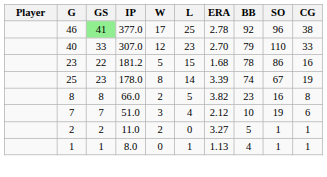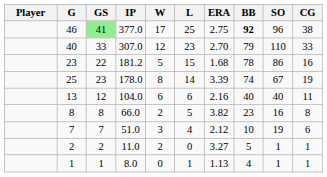 <table class="wikitable sortable">
 <tr>
 <th bgcolor="#DDDDFF" width="16%">Player</th>
 <th bgcolor="#DDDDFF" width="9%">G</th>
 <th bgcolor="#DDDDFF" width="9%">GS</th>
 <th bgcolor="#DDDDFF" width="9%">IP</th>
 <th bgcolor="#DDDDFF" width="9%">W</th>
 <th bgcolor="#DDDDFF" width="9%">L</th>
 <th bgcolor="#DDDDFF" width="9%">ERA</th>
 <th bgcolor="#DDDDFF" width="9%">BB</th>
 <th bgcolor="#DDDDFF" width="9%">SO</th>
 <th bgcolor="#DDDDFF" width="9%">CG</th>
 </tr>
 <tr align="center">
 <td></td>
 <td>46</td>
 <td style="background: lightgreen;">41</td>
 <td>377.0</td>
 <td>17</td>
 <td>25</td>
-<td>2.78</td>
-<td>92</td>
+<td>2.75</td>
+<td><strong>92</strong></td>
 <td>96</td>
 <td>38</td>
 </tr>
 <tr align="center">
 <td></td>
 <td>40</td>
 <td>33</td>
 <td>307.0</td>
 <td>12</td>
 <td>23</td>
 <td>2.70</td>
 <td>79</td>
 <td>110</td>
 <td>33</td>
 </tr>
 <tr align="center">
 <td></td>
 <td>23</td>
 <td>22</td>
 <td>181.2</td>
 <td>5</td>
 <td>15</td>
 <td>1.68</td>
 <td>78</td>
 <td>86</td>
 <td>16</td>
 </tr>
 <tr align=center>
 <td></td>
 <td>25</td>
 <td>23</td>
 <td>178.0</td>
 <td>8</td>
 <td>14</td>
 <td>3.39</td>
 <td>74</td>
 <td>67</td>
 <td>19</td>
+</tr>
+<tr align="center">
+<td></td>
+<td>13</td>
+<td>12</td>
+<td>104.0</td>
+<td>6</td>
+<td>6</td>
+<td>2.16</td>
+<td>40</td>
+<td>40</td>
+<td>11</td>
 </tr>
 <tr align="center">
 <td></td>
 <td>8</td>
 <td>8</td>
 <td>66.0</td>
 <td>2</td>
 <td>5</td>
 <td>3.82</td>
 <td>23</td>
 <td>16</td>
 <td>8</td>
 </tr>
 <tr align="center">
 <td></td>
 <td>7</td>
 <td>7</td>
 <td>51.0</td>
 <td>3</td>
 <td>4</td>
 <td>2.12</td>
 <td>10</td>
 <td>19</td>
 <td>6</td>
 </tr>
 <tr align="center">
 <td></td>
 <td>2</td>
 <td>2</td>
 <td>11.0</td>
 <td>2</td>
 <td>0</td>
 <td>3.27</td>
 <td>5</td>
 <td>1</td>
 <td>1</td>
 </tr>
 <tr align="center">
 <td></td>
 <td>1</td>
 <td>1</td>
 <td>8.0</td>
 <td>0</td>
 <td>1</td>
 <td>1.13</td>
 <td>4</td>
 <td>1</td>
 <td>1</td>
 </tr>
 </table>
